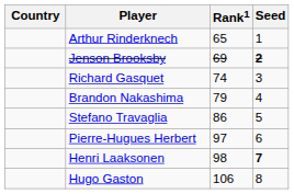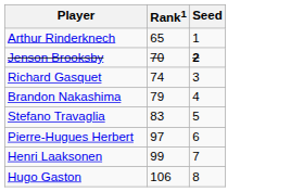 <table class="sortable wikitable">
 <tr>
-<th width="70">Country</th>
 <th width="175">Player</th>
 <th>Rank<sup>1</sup></th>
 <th>Seed</th>
 </tr>
 <tr>
-<td></td>
 <td><a href='#'>Arthur Rinderknech</a></td>
 <td>65</td>
 <td>1</td>
 </tr>
 <tr>
-<td><s></s></td>
 <td><s><a href='#'>Jenson Brooksby</a></s></td>
-<td><s>69</s></td>
+<td><s>70</s></td>
 <td><strong><s>2</s></strong></td>
 </tr>
 <tr>
-<td></td>
 <td><a href='#'>Richard Gasquet</a></td>
 <td>74</td>
 <td>3</td>
 </tr>
 <tr>
-<td></td>
 <td><a href='#'>Brandon Nakashima</a></td>
 <td>79</td>
 <td>4</td>
 </tr>
 <tr>
-<td></td>
 <td><a href='#'>Stefano Travaglia</a></td>
-<td>86</td>
+<td>83</td>
 <td>5</td>
 </tr>
 <tr>
-<td></td>
 <td><a href='#'>Pierre-Hugues Herbert</a></td>
 <td>97</td>
 <td>6</td>
 </tr>
 <tr>
-<td></td>
 <td><a href='#'>Henri Laaksonen</a></td>
-<td>98</td>
-<td><strong>7</strong></td>
+<td>99</td>
+<td>7</td>
 </tr>
 <tr>
-<td></td>
 <td><a href='#'>Hugo Gaston</a></td>
 <td>106</td>
 <td>8</td>
 </tr>
 </table>
